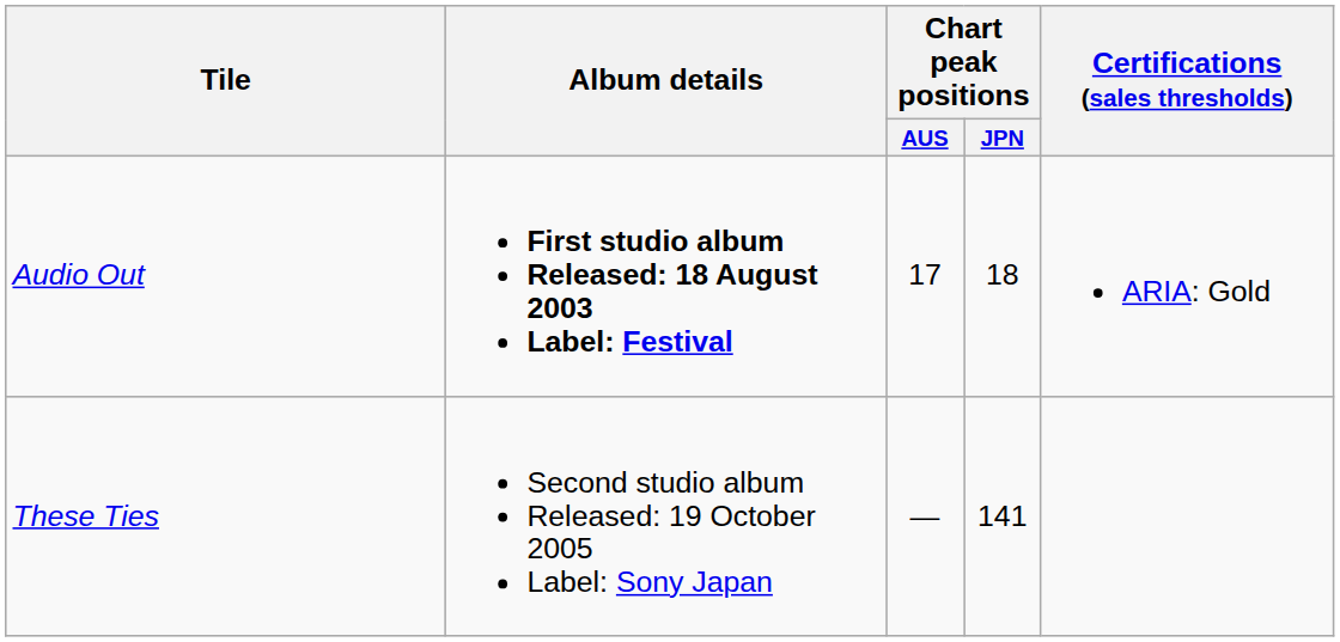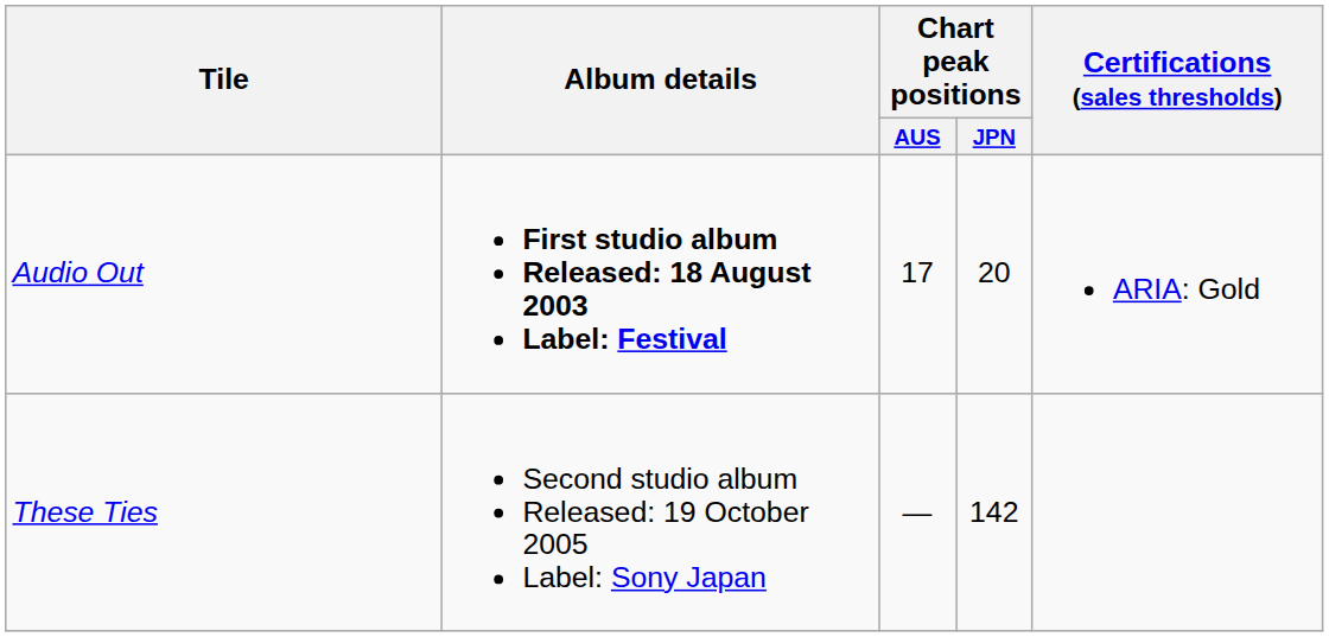 <table class="wikitable">
 <tr>
 <th rowspan="2" style="width:230px;">Tile</th>
 <th rowspan="2" style="width:230px;">Album details</th>
 <th colspan="2">Chart peak positions</th>
 <th rowspan="2" style="width:150px;"><a href='#'>Certifications</a><br><small>(<a href='#'>sales thresholds</a>)</small></th>
 </tr>
 <tr>
 <th style="width:3em;font-size:75%"><a href='#'>AUS</a><br></th>
 <th style="width:3em;font-size:75%"><a href='#'>JPN</a></th>
 </tr>
 <tr>
 <td><em><a href='#'>Audio Out</a></em></td>
 <td><strong><br><ul><li>First studio album</li><li>Released: 18 August 2003</li><li>Label: <a href='#'>Festival</a></li></ul></strong></td>
 <td style="text-align:center;">17</td>
-<td style="text-align:center;">18</td>
+<td style="text-align:center;">20</td>
 <td><br><ul><li><a href='#'>ARIA</a>: Gold</li></ul></td>
 </tr>
 <tr>
 <td><em><a href='#'>These Ties</a></em></td>
 <td><br><ul><li>Second studio album</li><li>Released: 19 October 2005</li><li>Label: <a href='#'>Sony Japan</a></li></ul></td>
 <td style="text-align:center;">—</td>
-<td style="text-align:center;">141</td>
+<td style="text-align:center;">142</td>
 <td></td>
 </tr>
 </table>
